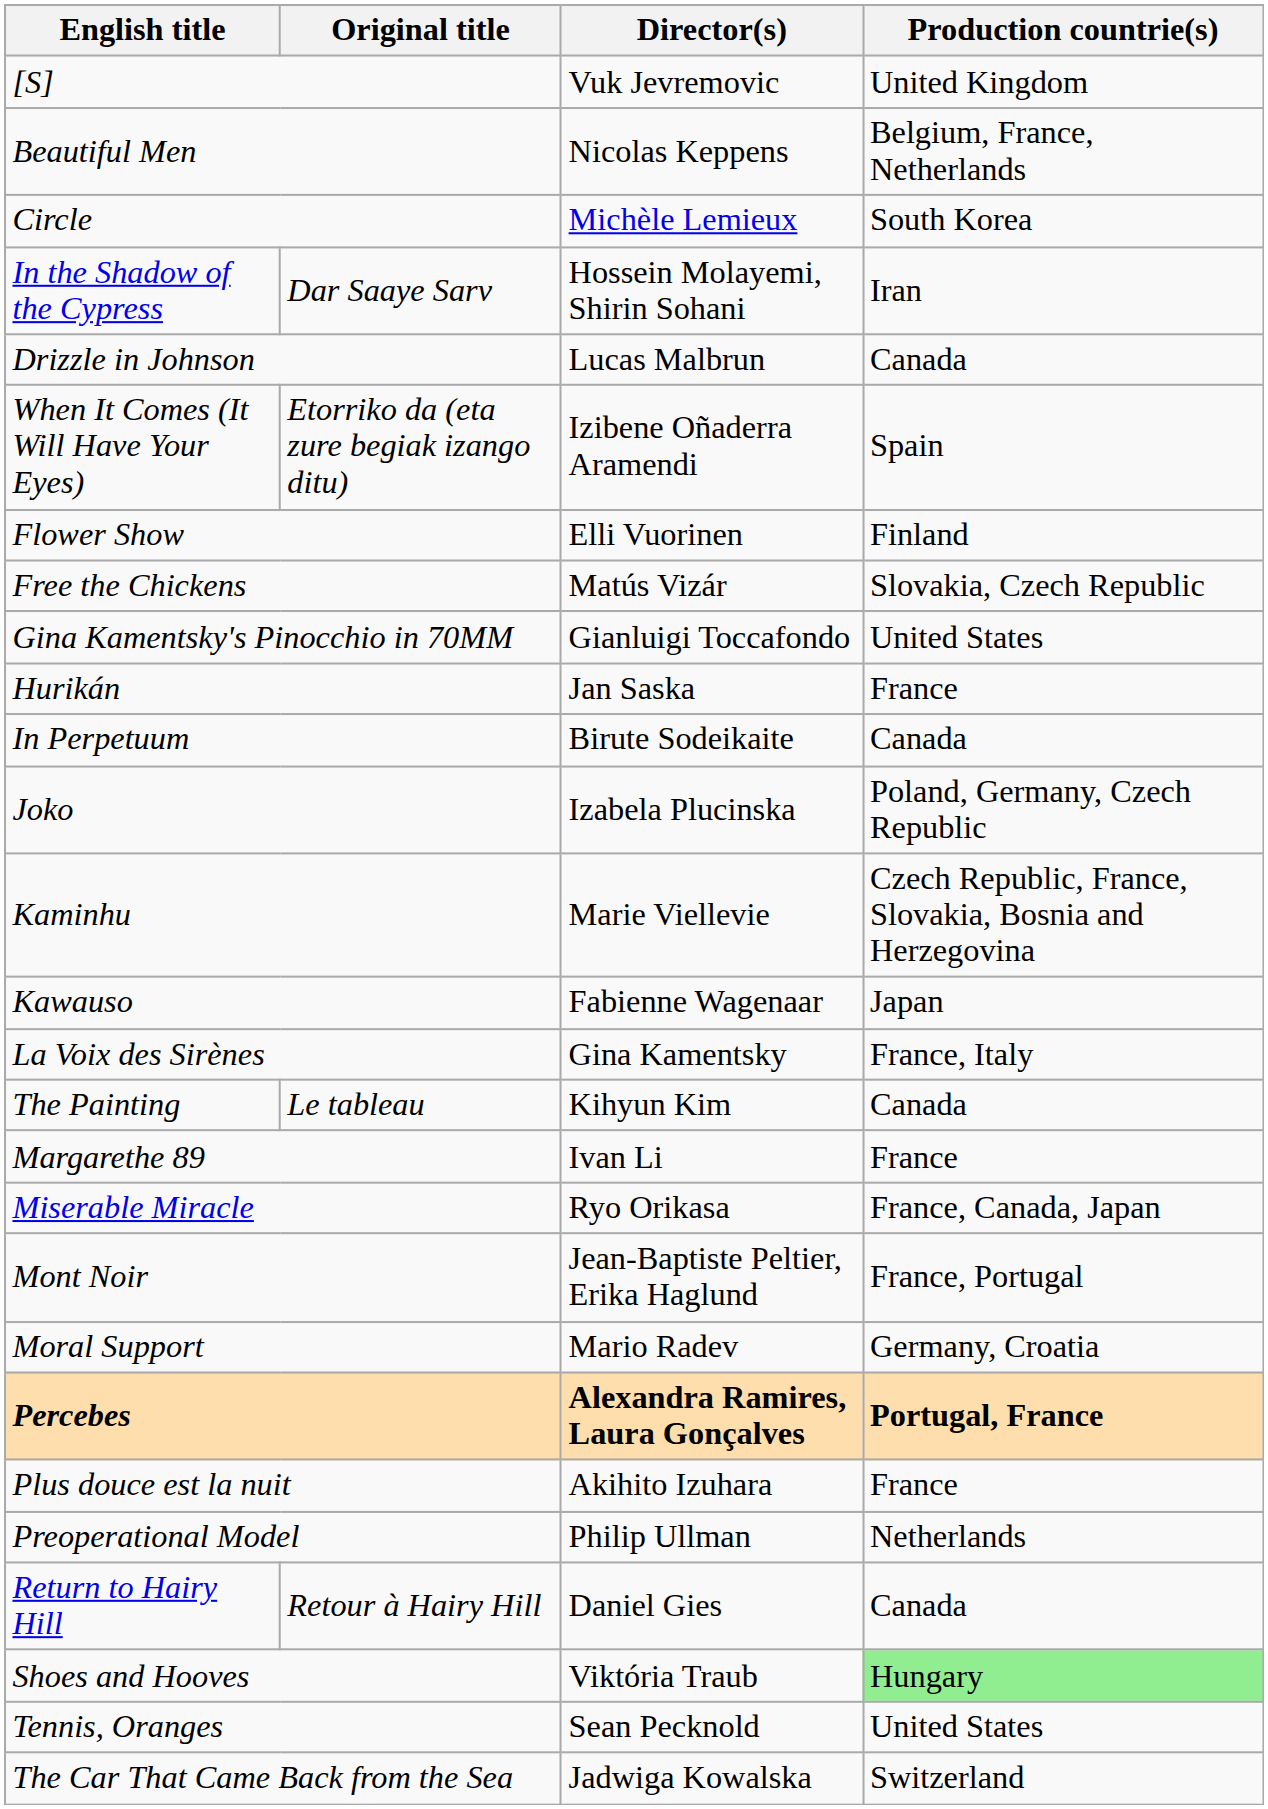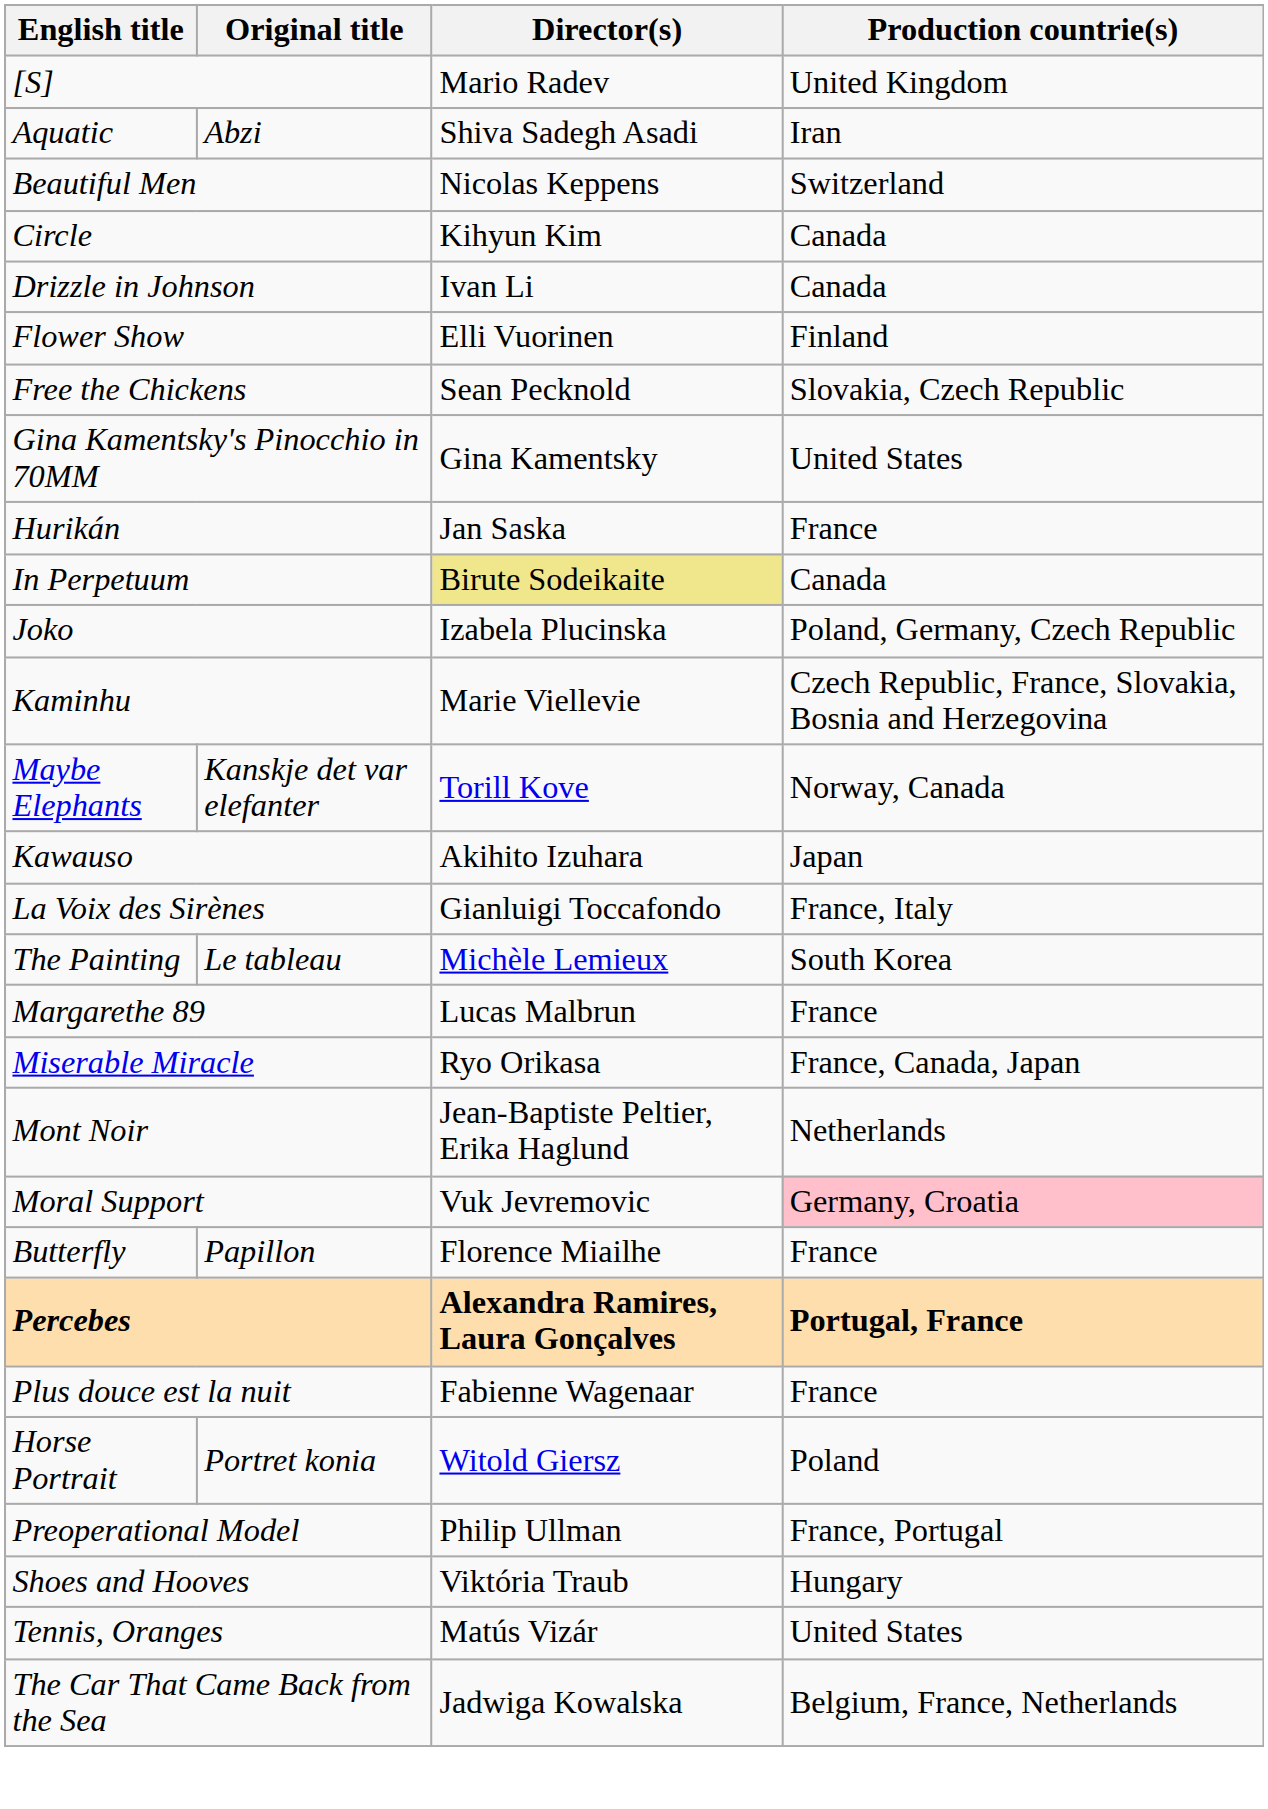 <table class="sortable wikitable" style="width:100%; margin-bottom:4px" cellpadding="5">
 <tr>
 <th scope="col">English title</th>
 <th scope="col">Original title</th>
 <th scope="col">Director(s)</th>
 <th scope="col">Production countrie(s)</th>
 </tr>
 <tr>
 <td colspan="2"><em>[S]</em></td>
-<td>Vuk Jevremovic</td>
+<td>Mario Radev</td>
 <td>United Kingdom</td>
+</tr>
+<tr>
+<td><em>Aquatic</em></td>
+<td><em>Abzi</em></td>
+<td>Shiva Sadegh Asadi</td>
+<td>Iran</td>
 </tr>
 <tr>
 <td colspan="2"><em>Beautiful Men</em></td>
 <td>Nicolas Keppens</td>
-<td>Belgium, France, Netherlands</td>
+<td>Switzerland</td>
 </tr>
 <tr>
 <td colspan="2"><em>Circle</em></td>
-<td><a href='#'>Michèle Lemieux</a></td>
-<td>South Korea</td>
-</tr>
-<tr>
-<td><em><a href='#'>In the Shadow of the Cypress</a></em></td>
-<td><em>Dar Saaye Sarv</em></td>
-<td>Hossein Molayemi, Shirin Sohani</td>
-<td>Iran</td>
+<td>Kihyun Kim</td>
+<td>Canada</td>
 </tr>
 <tr>
 <td colspan="2"><em>Drizzle in Johnson</em></td>
-<td>Lucas Malbrun</td>
+<td>Ivan Li</td>
 <td>Canada</td>
-</tr>
-<tr>
-<td><em>When It Comes (It Will Have Your Eyes)</em></td>
-<td><em>Etorriko da (eta zure begiak izango ditu)</em></td>
-<td>Izibene Oñaderra Aramendi</td>
-<td>Spain</td>
 </tr>
 <tr>
 <td colspan="2"><em>Flower Show</em></td>
 <td>Elli Vuorinen</td>
 <td>Finland</td>
 </tr>
 <tr>
 <td colspan="2"><em>Free the Chickens</em></td>
-<td>Matús Vizár</td>
+<td>Sean Pecknold</td>
 <td>Slovakia, Czech Republic</td>
 </tr>
 <tr>
 <td colspan="2"><em>Gina Kamentsky's Pinocchio in 70MM</em></td>
-<td>Gianluigi Toccafondo</td>
+<td>Gina Kamentsky</td>
 <td>United States</td>
 </tr>
 <tr>
 <td colspan="2"><em>Hurikán</em></td>
 <td>Jan Saska</td>
 <td>France</td>
 </tr>
 <tr>
 <td colspan="2"><em>In Perpetuum</em></td>
-<td>Birute Sodeikaite</td>
+<td style="background: khaki;">Birute Sodeikaite</td>
 <td>Canada</td>
 </tr>
 <tr>
 <td colspan="2"><em>Joko</em></td>
 <td>Izabela Plucinska</td>
 <td>Poland, Germany, Czech Republic</td>
 </tr>
 <tr>
 <td colspan="2"><em>Kaminhu</em></td>
 <td>Marie Viellevie</td>
 <td>Czech Republic, France, Slovakia, Bosnia and Herzegovina</td>
 </tr>
 <tr>
+<td><em><a href='#'>Maybe Elephants</a></em></td>
+<td><em>Kanskje det var elefanter</em></td>
+<td><a href='#'>Torill Kove</a></td>
+<td>Norway, Canada</td>
+</tr>
+<tr>
 <td colspan="2"><em>Kawauso</em></td>
-<td>Fabienne Wagenaar</td>
+<td>Akihito Izuhara</td>
 <td>Japan</td>
 </tr>
 <tr>
 <td colspan="2"><em>La Voix des Sirènes</em></td>
-<td>Gina Kamentsky</td>
+<td>Gianluigi Toccafondo</td>
 <td>France, Italy</td>
 </tr>
 <tr>
 <td><em>The Painting</em></td>
 <td><em>Le tableau</em></td>
-<td>Kihyun Kim</td>
-<td>Canada</td>
+<td><a href='#'>Michèle Lemieux</a></td>
+<td>South Korea</td>
 </tr>
 <tr>
 <td colspan="2"><em>Margarethe 89</em></td>
-<td>Ivan Li</td>
+<td>Lucas Malbrun</td>
 <td>France</td>
 </tr>
 <tr>
 <td colspan="2"><em><a href='#'>Miserable Miracle</a></em></td>
 <td>Ryo Orikasa</td>
 <td>France, Canada, Japan</td>
 </tr>
 <tr>
 <td colspan="2"><em>Mont Noir</em></td>
 <td>Jean-Baptiste Peltier, Erika Haglund</td>
-<td>France, Portugal</td>
+<td>Netherlands</td>
 </tr>
 <tr>
 <td colspan="2"><em>Moral Support</em></td>
-<td>Mario Radev</td>
-<td>Germany, Croatia</td>
+<td>Vuk Jevremovic</td>
+<td style="background: pink;">Germany, Croatia</td>
+</tr>
+<tr>
+<td><em>Butterfly</em></td>
+<td><em>Papillon</em></td>
+<td>Florence Miailhe</td>
+<td>France</td>
 </tr>
 <tr style="background:#FFDEAD;">
 <td colspan="2"><strong><em>Percebes</em></strong></td>
 <td><strong>Alexandra Ramires, Laura Gonçalves</strong></td>
 <td><strong>Portugal, France</strong></td>
 </tr>
 <tr>
 <td colspan="2"><em>Plus douce est la nuit</em></td>
-<td>Akihito Izuhara</td>
+<td>Fabienne Wagenaar</td>
 <td>France</td>
+</tr>
+<tr>
+<td><em>Horse Portrait</em></td>
+<td><em>Portret konia</em></td>
+<td><a href='#'>Witold Giersz</a></td>
+<td>Poland</td>
 </tr>
 <tr>
 <td colspan="2"><em>Preoperational Model</em></td>
 <td>Philip Ullman</td>
-<td>Netherlands</td>
-</tr>
-<tr>
-<td><em><a href='#'>Return to Hairy Hill</a></em></td>
-<td><em>Retour à Hairy Hill</em></td>
-<td>Daniel Gies</td>
-<td>Canada</td>
+<td>France, Portugal</td>
 </tr>
 <tr>
 <td colspan="2"><em>Shoes and Hooves</em></td>
 <td>Viktória Traub</td>
-<td style="background: lightgreen;">Hungary</td>
+<td>Hungary</td>
 </tr>
 <tr>
 <td colspan="2"><em>Tennis, Oranges</em></td>
-<td>Sean Pecknold</td>
+<td>Matús Vizár</td>
 <td>United States</td>
 </tr>
 <tr>
 <td colspan="2"><em>The Car That Came Back from the Sea</em></td>
 <td>Jadwiga Kowalska</td>
-<td>Switzerland</td>
+<td>Belgium, France, Netherlands</td>
 </tr>
 <tr>
 </tr>
 </table>
